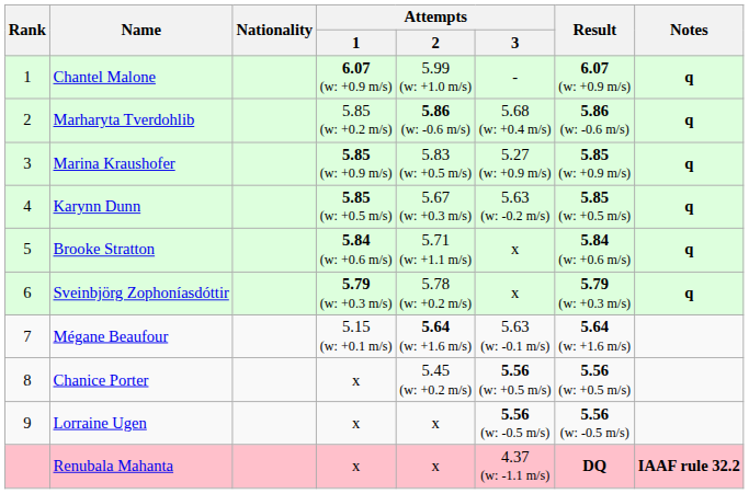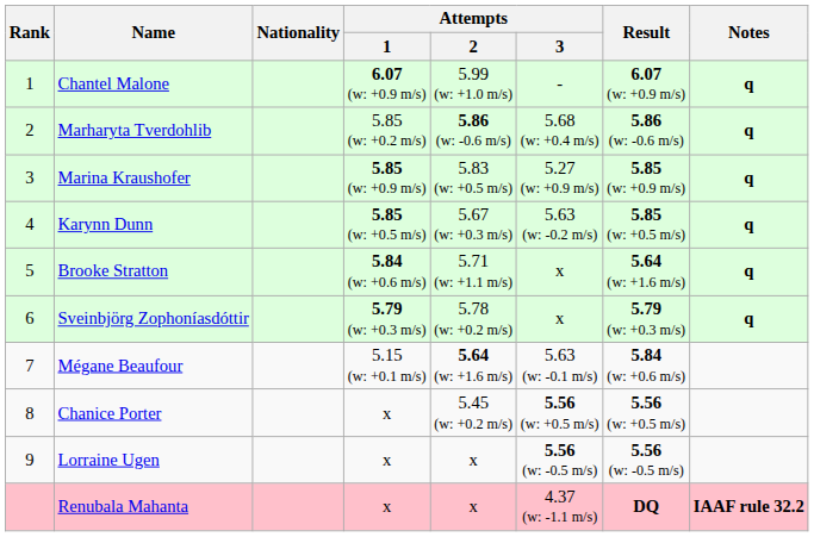 <table class="wikitable sortable" style="text-align:center">
 <tr>
 <th rowspan=2>Rank</th>
 <th rowspan=2>Name</th>
 <th rowspan=2>Nationality</th>
 <th colspan=3>Attempts</th>
 <th rowspan=2>Result</th>
 <th rowspan=2>Notes</th>
 </tr>
 <tr>
 <th>1</th>
 <th>2</th>
 <th>3</th>
 </tr>
 <tr bgcolor=ddffdd>
 <td>1</td>
 <td align=left><a href='#'>Chantel Malone</a></td>
 <td align=left></td>
 <td><strong>6.07</strong><br><small>(w: +0.9 m/s)</small></td>
 <td>5.99<br><small>(w: +1.0 m/s)</small></td>
 <td>-</td>
 <td><strong>6.07</strong> <br><small>(w: +0.9 m/s)</small></td>
 <td><strong>q</strong></td>
 </tr>
 <tr bgcolor=ddffdd>
 <td>2</td>
 <td align=left><a href='#'>Marharyta Tverdohlib</a></td>
 <td align=left></td>
 <td>5.85<br><small>(w: +0.2 m/s)</small></td>
 <td><strong>5.86</strong><br><small>(w: -0.6 m/s)</small></td>
 <td>5.68<br><small>(w: +0.4 m/s)</small></td>
 <td><strong>5.86</strong> <br><small>(w: -0.6 m/s)</small></td>
 <td><strong>q</strong></td>
 </tr>
 <tr bgcolor=ddffdd>
 <td>3</td>
 <td align=left><a href='#'>Marina Kraushofer</a></td>
 <td align=left></td>
 <td><strong>5.85</strong><br><small>(w: +0.9 m/s)</small></td>
 <td>5.83<br><small>(w: +0.5 m/s)</small></td>
 <td>5.27<br><small>(w: +0.9 m/s)</small></td>
 <td><strong>5.85</strong> <br><small>(w: +0.9 m/s)</small></td>
 <td><strong>q</strong></td>
 </tr>
 <tr bgcolor=ddffdd>
 <td>4</td>
 <td align=left><a href='#'>Karynn Dunn</a></td>
 <td align=left></td>
 <td><strong>5.85</strong><br><small>(w: +0.5 m/s)</small></td>
 <td>5.67<br><small>(w: +0.3 m/s)</small></td>
 <td>5.63<br><small>(w: -0.2 m/s)</small></td>
 <td><strong>5.85</strong> <br><small>(w: +0.5 m/s)</small></td>
 <td><strong>q</strong></td>
 </tr>
 <tr bgcolor=ddffdd>
 <td>5</td>
 <td align=left><a href='#'>Brooke Stratton</a></td>
 <td align=left></td>
 <td><strong>5.84</strong><br><small>(w: +0.6 m/s)</small></td>
 <td>5.71<br><small>(w: +1.1 m/s)</small></td>
 <td>x</td>
-<td><strong>5.84</strong> <br><small>(w: +0.6 m/s)</small></td>
+<td><strong>5.64</strong> <br><small>(w: +1.6 m/s)</small></td>
 <td><strong>q</strong></td>
 </tr>
 <tr bgcolor=ddffdd>
 <td>6</td>
 <td align=left><a href='#'>Sveinbjörg Zophoníasdóttir</a></td>
 <td align=left></td>
 <td><strong>5.79</strong><br><small>(w: +0.3 m/s)</small></td>
 <td>5.78<br><small>(w: +0.2 m/s)</small></td>
 <td>x</td>
 <td><strong>5.79</strong> <br><small>(w: +0.3 m/s)</small></td>
 <td><strong>q</strong></td>
 </tr>
 <tr>
 <td>7</td>
 <td align=left><a href='#'>Mégane Beaufour</a></td>
 <td align=left></td>
 <td>5.15<br><small>(w: +0.1 m/s)</small></td>
 <td><strong>5.64</strong><br><small>(w: +1.6 m/s)</small></td>
 <td>5.63<br><small>(w: -0.1 m/s)</small></td>
-<td><strong>5.64</strong> <br><small>(w: +1.6 m/s)</small></td>
+<td><strong>5.84</strong> <br><small>(w: +0.6 m/s)</small></td>
 <td></td>
 </tr>
 <tr>
 <td>8</td>
 <td align=left><a href='#'>Chanice Porter</a></td>
 <td align=left></td>
 <td>x</td>
 <td>5.45<br><small>(w: +0.2 m/s)</small></td>
 <td><strong>5.56</strong><br><small>(w: +0.5 m/s)</small></td>
 <td><strong>5.56</strong> <br><small>(w: +0.5 m/s)</small></td>
 <td></td>
 </tr>
 <tr>
 <td>9</td>
 <td align=left><a href='#'>Lorraine Ugen</a></td>
 <td align=left></td>
 <td>x</td>
 <td>x</td>
 <td><strong>5.56</strong><br><small>(w: -0.5 m/s)</small></td>
 <td><strong>5.56</strong> <br><small>(w: -0.5 m/s)</small></td>
 <td></td>
 </tr>
 <tr bgcolor=pink>
 <td></td>
 <td align=left><a href='#'>Renubala Mahanta</a></td>
 <td align=left></td>
 <td>x</td>
 <td>x</td>
 <td>4.37<br><small>(w: -1.1 m/s)</small></td>
 <td><strong>DQ</strong></td>
 <td><strong>IAAF rule 32.2</strong></td>
 </tr>
 </table>
